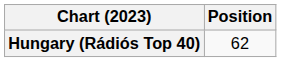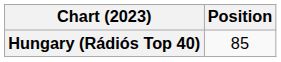 <table class="wikitable plainrowheaders" style="text-align:center;">
 <tr>
 <th scope="col">Chart (2023)</th>
 <th scope="col">Position</th>
 </tr>
 <tr>
 <th scope="row">Hungary (Rádiós Top 40)</th>
-<td>62</td>
+<td>85</td>
 </tr>
 </table>
